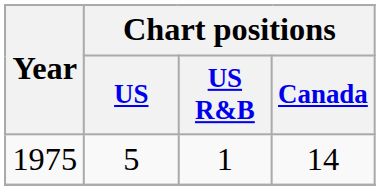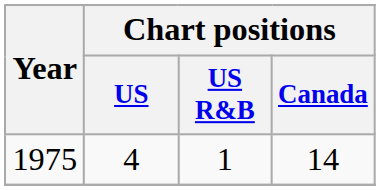 <table class="wikitable" style="text-align:center;">
 <tr>
 <th rowspan="2">Year</th>
 <th colspan="3">Chart positions</th>
 </tr>
 <tr style="font-size:smaller;">
 <th width="40"><a href='#'>US</a></th>
 <th width="40"><a href='#'>US<br>R&B</a></th>
 <th width="40"><a href='#'>Canada</a><br></th>
 </tr>
 <tr>
 <td rowspan="1">1975</td>
-<td>5</td>
+<td>4</td>
 <td>1</td>
 <td>14</td>
 </tr>
 <tr>
 </tr>
 </table>
